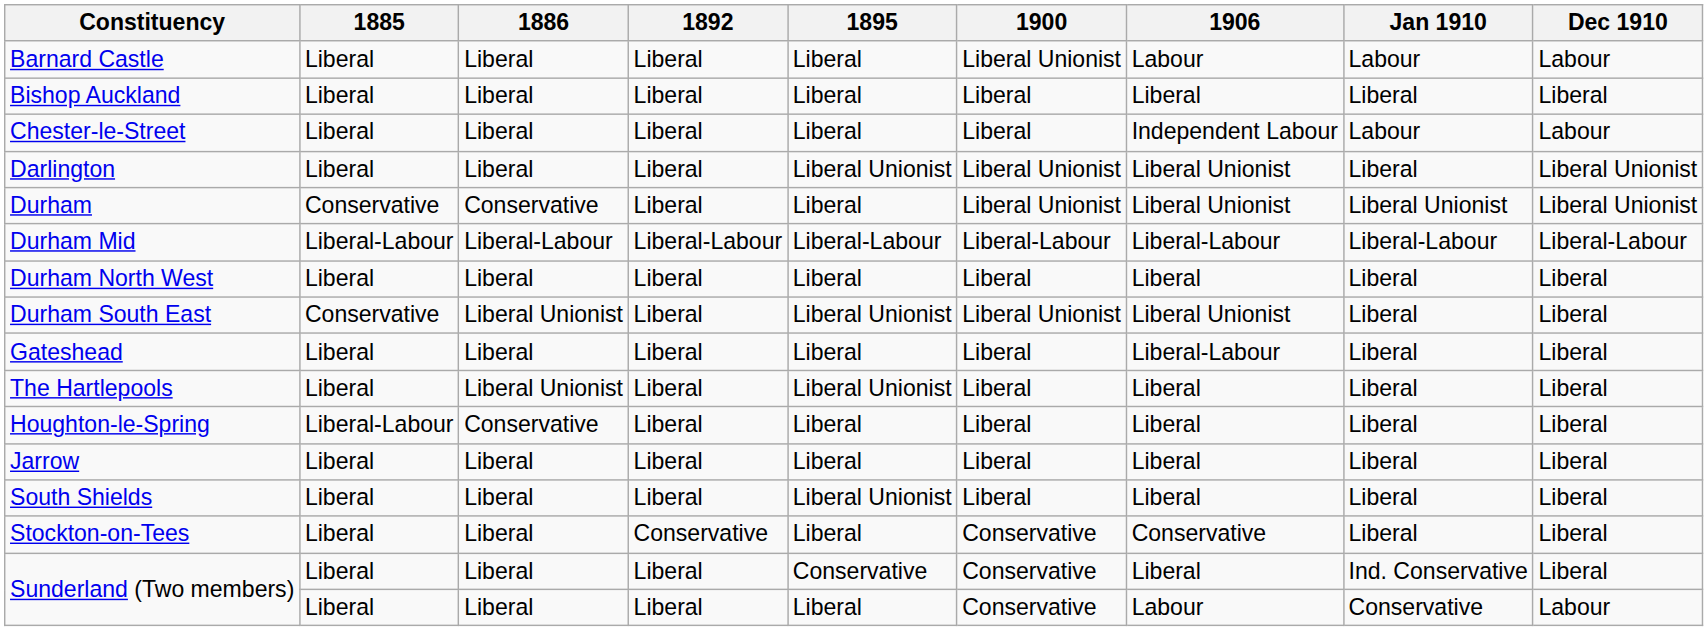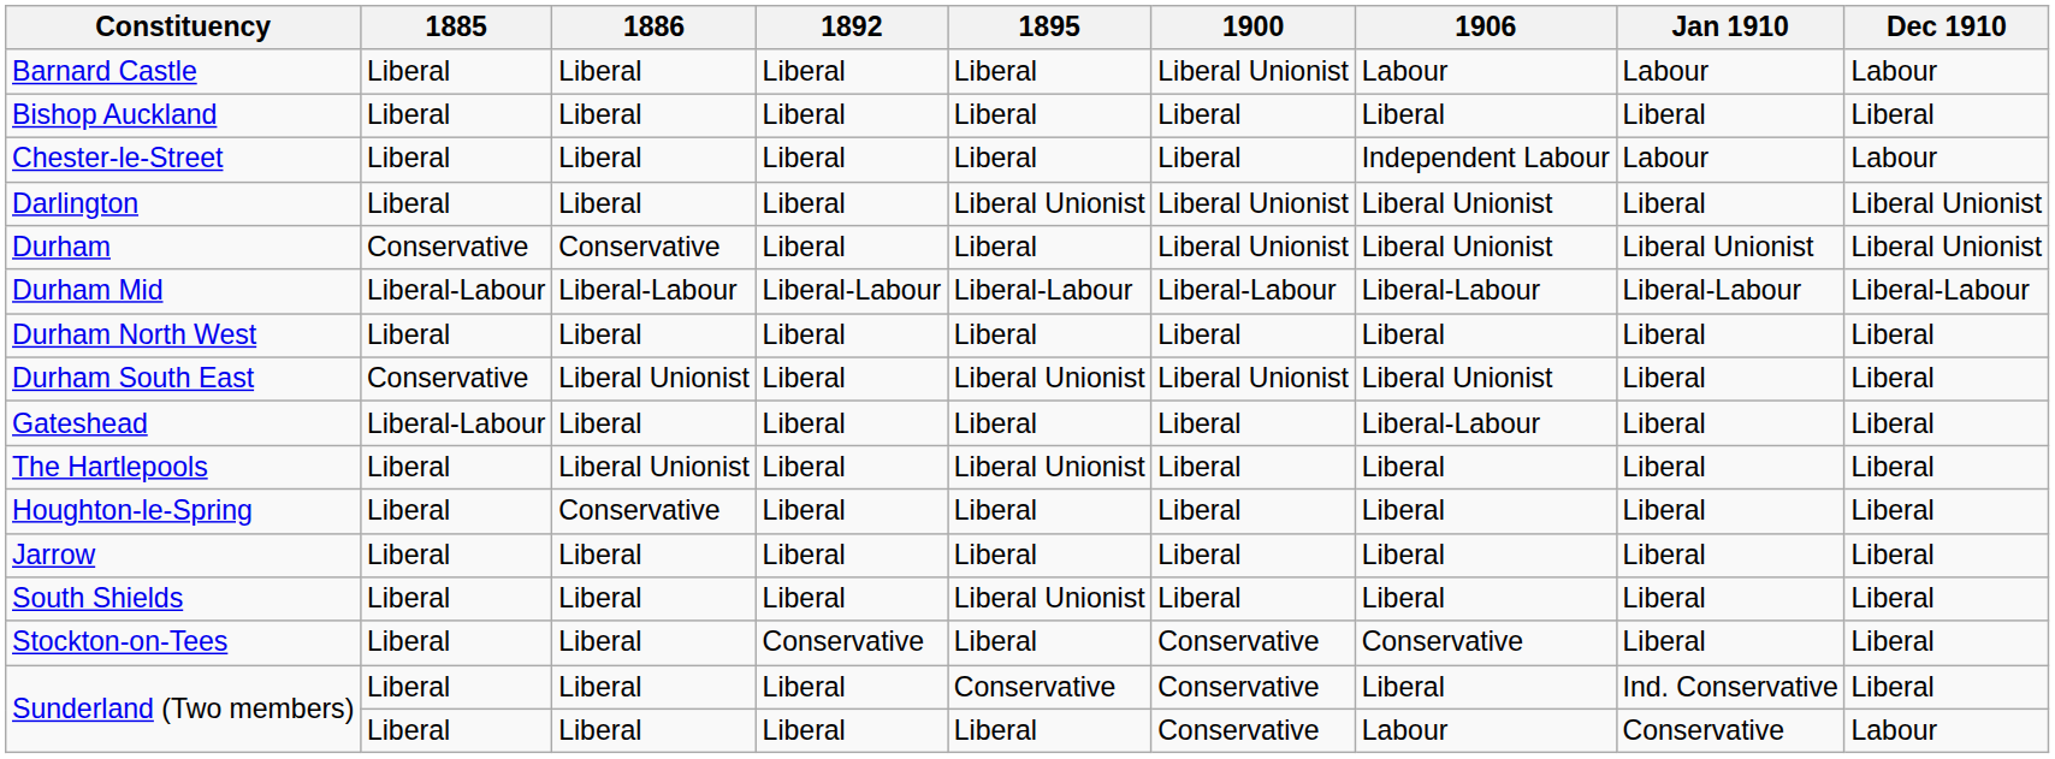 <table class="wikitable">
 <tr>
 <th>Constituency</th>
 <th>1885</th>
 <th>1886</th>
 <th>1892</th>
 <th>1895</th>
 <th>1900</th>
 <th>1906</th>
 <th>Jan 1910</th>
 <th>Dec 1910</th>
 </tr>
 <tr>
 <td><a href='#'>Barnard Castle</a></td>
 <td bgcolor=>Liberal</td>
 <td bgcolor=>Liberal</td>
 <td bgcolor=>Liberal</td>
 <td bgcolor=>Liberal</td>
 <td bgcolor=>Liberal Unionist</td>
 <td bgcolor=>Labour</td>
 <td bgcolor=>Labour</td>
 <td bgcolor=>Labour</td>
 </tr>
 <tr>
 <td><a href='#'>Bishop Auckland</a></td>
 <td bgcolor=>Liberal</td>
 <td bgcolor=>Liberal</td>
 <td bgcolor=>Liberal</td>
 <td bgcolor=>Liberal</td>
 <td bgcolor=>Liberal</td>
 <td bgcolor=>Liberal</td>
 <td bgcolor=>Liberal</td>
 <td bgcolor=>Liberal</td>
 </tr>
 <tr>
 <td><a href='#'>Chester-le-Street</a></td>
 <td bgcolor=>Liberal</td>
 <td bgcolor=>Liberal</td>
 <td bgcolor=>Liberal</td>
 <td bgcolor=>Liberal</td>
 <td bgcolor=>Liberal</td>
 <td bgcolor=>Independent Labour</td>
 <td bgcolor=>Labour</td>
 <td bgcolor=>Labour</td>
 </tr>
 <tr>
 <td><a href='#'>Darlington</a></td>
 <td bgcolor=>Liberal</td>
 <td bgcolor=>Liberal</td>
 <td bgcolor=>Liberal</td>
 <td bgcolor=>Liberal Unionist</td>
 <td bgcolor=>Liberal Unionist</td>
 <td bgcolor=>Liberal Unionist</td>
 <td bgcolor=>Liberal</td>
 <td bgcolor=>Liberal Unionist</td>
 </tr>
 <tr>
 <td><a href='#'>Durham</a></td>
 <td bgcolor=>Conservative</td>
 <td bgcolor=>Conservative</td>
 <td bgcolor=>Liberal</td>
 <td bgcolor=>Liberal</td>
 <td bgcolor=>Liberal Unionist</td>
 <td bgcolor=>Liberal Unionist</td>
 <td bgcolor=>Liberal Unionist</td>
 <td bgcolor=>Liberal Unionist</td>
 </tr>
 <tr>
 <td><a href='#'>Durham Mid</a></td>
 <td bgcolor=>Liberal-Labour</td>
 <td bgcolor=>Liberal-Labour</td>
 <td bgcolor=>Liberal-Labour</td>
 <td bgcolor=>Liberal-Labour</td>
 <td bgcolor=>Liberal-Labour</td>
 <td bgcolor=>Liberal-Labour</td>
 <td bgcolor=>Liberal-Labour</td>
 <td bgcolor=>Liberal-Labour</td>
 </tr>
 <tr>
 <td><a href='#'>Durham North West</a></td>
 <td bgcolor=>Liberal</td>
 <td bgcolor=>Liberal</td>
 <td bgcolor=>Liberal</td>
 <td bgcolor=>Liberal</td>
 <td bgcolor=>Liberal</td>
 <td bgcolor=>Liberal</td>
 <td bgcolor=>Liberal</td>
 <td bgcolor=>Liberal</td>
 </tr>
 <tr>
 <td><a href='#'>Durham South East</a></td>
 <td bgcolor=>Conservative</td>
 <td bgcolor=>Liberal Unionist</td>
 <td bgcolor=>Liberal</td>
 <td bgcolor=>Liberal Unionist</td>
 <td bgcolor=>Liberal Unionist</td>
 <td bgcolor=>Liberal Unionist</td>
 <td bgcolor=>Liberal</td>
 <td bgcolor=>Liberal</td>
 </tr>
 <tr>
 <td><a href='#'>Gateshead</a></td>
-<td bgcolor=>Liberal</td>
+<td bgcolor=>Liberal-Labour</td>
 <td bgcolor=>Liberal</td>
 <td bgcolor=>Liberal</td>
 <td bgcolor=>Liberal</td>
 <td bgcolor=>Liberal</td>
 <td bgcolor=>Liberal-Labour</td>
 <td bgcolor=>Liberal</td>
 <td bgcolor=>Liberal</td>
 </tr>
 <tr>
 <td><a href='#'>The Hartlepools</a></td>
 <td bgcolor=>Liberal</td>
 <td bgcolor=>Liberal Unionist</td>
 <td bgcolor=>Liberal</td>
 <td bgcolor=>Liberal Unionist</td>
 <td bgcolor=>Liberal</td>
 <td bgcolor=>Liberal</td>
 <td bgcolor=>Liberal</td>
 <td bgcolor=>Liberal</td>
 </tr>
 <tr>
 <td><a href='#'>Houghton-le-Spring</a></td>
-<td bgcolor=>Liberal-Labour</td>
+<td bgcolor=>Liberal</td>
 <td bgcolor=>Conservative</td>
 <td bgcolor=>Liberal</td>
 <td bgcolor=>Liberal</td>
 <td bgcolor=>Liberal</td>
 <td bgcolor=>Liberal</td>
 <td bgcolor=>Liberal</td>
 <td bgcolor=>Liberal</td>
 </tr>
 <tr>
 <td><a href='#'>Jarrow</a></td>
 <td bgcolor=>Liberal</td>
 <td bgcolor=>Liberal</td>
 <td bgcolor=>Liberal</td>
 <td bgcolor=>Liberal</td>
 <td bgcolor=>Liberal</td>
 <td bgcolor=>Liberal</td>
 <td bgcolor=>Liberal</td>
 <td bgcolor=>Liberal</td>
 </tr>
 <tr>
 <td><a href='#'>South Shields</a></td>
 <td bgcolor=>Liberal</td>
 <td bgcolor=>Liberal</td>
 <td bgcolor=>Liberal</td>
 <td bgcolor=>Liberal Unionist</td>
 <td bgcolor=>Liberal</td>
 <td bgcolor=>Liberal</td>
 <td bgcolor=>Liberal</td>
 <td bgcolor=>Liberal</td>
 </tr>
 <tr>
 <td><a href='#'>Stockton-on-Tees</a></td>
 <td bgcolor=>Liberal</td>
 <td bgcolor=>Liberal</td>
 <td bgcolor=>Conservative</td>
 <td bgcolor=>Liberal</td>
 <td bgcolor=>Conservative</td>
 <td bgcolor=>Conservative</td>
 <td bgcolor=>Liberal</td>
 <td bgcolor=>Liberal</td>
 </tr>
 <tr>
 <td rowspan="2"><a href='#'>Sunderland</a> (Two members)</td>
 <td bgcolor=>Liberal</td>
 <td bgcolor=>Liberal</td>
 <td bgcolor=>Liberal</td>
 <td bgcolor=>Conservative</td>
 <td bgcolor=>Conservative</td>
 <td bgcolor=>Liberal</td>
 <td bgcolor=>Ind. Conservative</td>
 <td bgcolor=>Liberal</td>
 </tr>
 <tr>
 <td bgcolor=>Liberal</td>
 <td bgcolor=>Liberal</td>
 <td bgcolor=>Liberal</td>
 <td bgcolor=>Liberal</td>
 <td bgcolor=>Conservative</td>
 <td bgcolor=>Labour</td>
 <td bgcolor=>Conservative</td>
 <td bgcolor=>Labour</td>
 </tr>
 </table>
